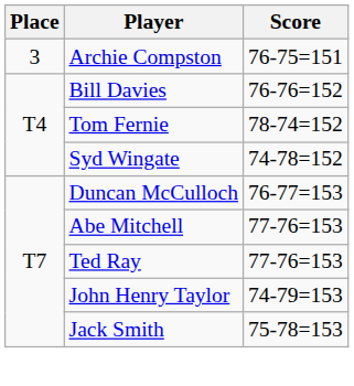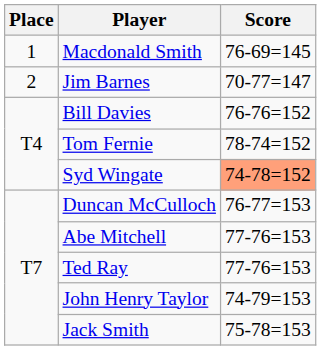 <table class=wikitable>
 <tr>
 <th>Place</th>
 <th>Player</th>
 <th>Score</th>
 </tr>
 <tr>
-<td align=center>3</td>
-<td> <a href='#'>Archie Compston</a></td>
-<td>76-75=151</td>
+<td align=center>1</td>
+<td> <a href='#'>Macdonald Smith</a></td>
+<td>76-69=145</td>
+</tr>
+<tr>
+<td align=center>2</td>
+<td> <a href='#'>Jim Barnes</a></td>
+<td>70-77=147</td>
 </tr>
 <tr>
 <td rowspan=3 align=center>T4</td>
 <td> <a href='#'>Bill Davies</a></td>
 <td>76-76=152</td>
 </tr>
 <tr>
 <td> <a href='#'>Tom Fernie</a></td>
 <td>78-74=152</td>
 </tr>
 <tr>
 <td> <a href='#'>Syd Wingate</a></td>
-<td>74-78=152</td>
+<td style="background: lightsalmon;">74-78=152</td>
 </tr>
 <tr>
 <td rowspan=5 align=center>T7</td>
 <td> <a href='#'>Duncan McCulloch</a></td>
 <td>76-77=153</td>
 </tr>
 <tr>
 <td> <a href='#'>Abe Mitchell</a></td>
 <td>77-76=153</td>
 </tr>
 <tr>
 <td> <a href='#'>Ted Ray</a></td>
 <td>77-76=153</td>
 </tr>
 <tr>
 <td> <a href='#'>John Henry Taylor</a></td>
 <td>74-79=153</td>
 </tr>
 <tr>
 <td> <a href='#'>Jack Smith</a></td>
 <td>75-78=153</td>
 </tr>
 </table>
